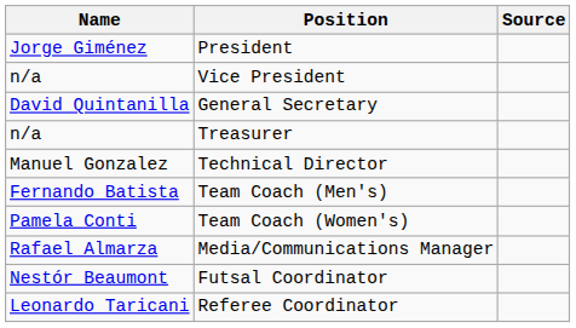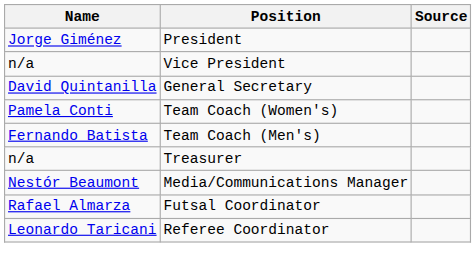 <table class="wikitable">
 <tr>
 <th>Name</th>
 <th>Position</th>
 <th>Source</th>
 </tr>
 <tr>
 <td> <a href='#'>Jorge Giménez</a></td>
 <td>President</td>
 <td></td>
 </tr>
 <tr>
 <td>n/a</td>
 <td>Vice President</td>
 <td></td>
 </tr>
 <tr>
 <td> <a href='#'>David Quintanilla</a></td>
 <td>General Secretary</td>
 <td></td>
 </tr>
 <tr>
-<td>n/a</td>
-<td>Treasurer</td>
-<td></td>
-</tr>
-<tr>
-<td> Manuel Gonzalez</td>
-<td>Technical Director</td>
+<td> <a href='#'>Pamela Conti</a></td>
+<td>Team Coach (Women's)</td>
 <td></td>
 </tr>
 <tr>
 <td> <a href='#'>Fernando Batista</a></td>
 <td>Team Coach (Men's)</td>
 <td></td>
 </tr>
 <tr>
-<td> <a href='#'>Pamela Conti</a></td>
-<td>Team Coach (Women's)</td>
+<td>n/a</td>
+<td>Treasurer</td>
+<td></td>
+</tr>
+<tr>
+<td> <a href='#'>Nestór Beaumont</a></td>
+<td>Media/Communications Manager</td>
 <td></td>
 </tr>
 <tr>
 <td> <a href='#'>Rafael Almarza</a></td>
-<td>Media/Communications Manager</td>
-<td></td>
-</tr>
-<tr>
-<td> <a href='#'>Nestór Beaumont</a></td>
 <td>Futsal Coordinator</td>
 <td></td>
 </tr>
 <tr>
 <td> <a href='#'>Leonardo Taricani</a></td>
 <td>Referee Coordinator</td>
 <td></td>
 </tr>
 </table>
